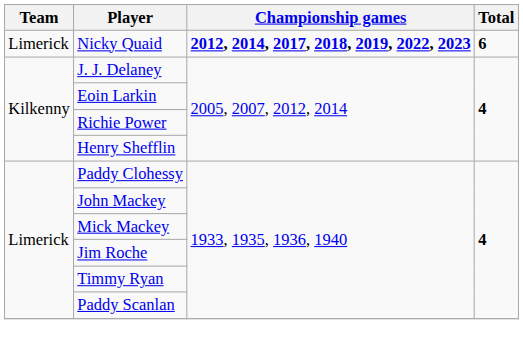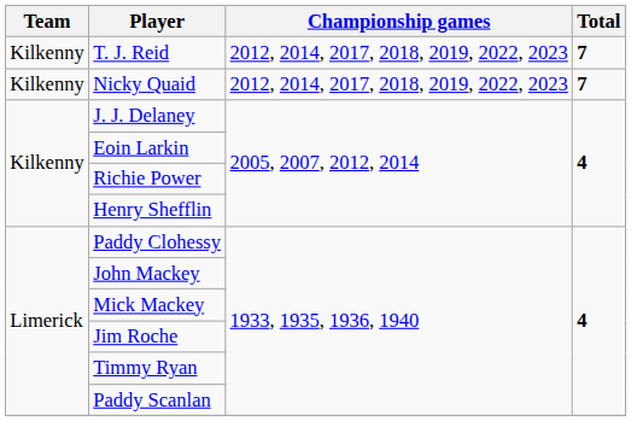 <table class="wikitable">
 <tr>
 <th>Team</th>
 <th>Player</th>
 <th><a href='#'>Championship games</a></th>
 <th>Total</th>
 </tr>
 <tr>
-<td rowspan=1>Limerick</td>
+<td rowspan=1>Kilkenny</td>
+<td><a href='#'>T. J. Reid</a></td>
+<td><a href='#'>2012</a>, <a href='#'>2014</a>, <a href='#'>2017</a>, <a href='#'>2018</a>, <a href='#'>2019</a>, <a href='#'>2022</a>, <a href='#'>2023</a></td>
+<td rowspan=1><strong>7</strong></td>
+</tr>
+<tr>
+<td rowspan=1>Kilkenny</td>
 <td><a href='#'>Nicky Quaid</a></td>
-<td><strong><a href='#'>2012</a>, <a href='#'>2014</a>, <a href='#'>2017</a>, <a href='#'>2018</a>, <a href='#'>2019</a>, <a href='#'>2022</a>, <a href='#'>2023</a></strong></td>
-<td rowspan=1><strong>6</strong></td>
+<td><a href='#'>2012</a>, <a href='#'>2014</a>, <a href='#'>2017</a>, <a href='#'>2018</a>, <a href='#'>2019</a>, <a href='#'>2022</a>, <a href='#'>2023</a></td>
+<td rowspan=1><strong>7</strong></td>
 </tr>
 <tr>
 <td rowspan=4>Kilkenny</td>
 <td><a href='#'>J. J. Delaney</a></td>
 <td rowspan=4><a href='#'>2005</a>, <a href='#'>2007</a>, <a href='#'>2012</a>, <a href='#'>2014</a></td>
 <td rowspan=4><strong>4</strong></td>
 </tr>
 <tr>
 <td><a href='#'>Eoin Larkin</a></td>
 </tr>
 <tr>
 <td><a href='#'>Richie Power</a></td>
 </tr>
 <tr>
 <td><a href='#'>Henry Shefflin</a></td>
 </tr>
 <tr>
 <td rowspan=6>Limerick</td>
 <td><a href='#'>Paddy Clohessy</a></td>
 <td rowspan=6><a href='#'>1933</a>, <a href='#'>1935</a>, <a href='#'>1936</a>, <a href='#'>1940</a></td>
 <td rowspan=6><strong>4</strong></td>
 </tr>
 <tr>
 <td><a href='#'>John Mackey</a></td>
 </tr>
 <tr>
 <td><a href='#'>Mick Mackey</a></td>
 </tr>
 <tr>
 <td><a href='#'>Jim Roche</a></td>
 </tr>
 <tr>
 <td><a href='#'>Timmy Ryan</a></td>
 </tr>
 <tr>
 <td><a href='#'>Paddy Scanlan</a></td>
 </tr>
 <tr>
 </tr>
 </table>
